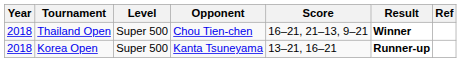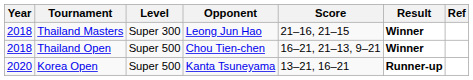 <table class="sortable wikitable" style="font-size: 90%">
 <tr>
 <th>Year</th>
 <th>Tournament</th>
 <th>Level</th>
 <th>Opponent</th>
 <th>Score</th>
 <th>Result</th>
 <th>Ref</th>
 </tr>
 <tr>
 <td align="center"><a href='#'>2018</a></td>
+<td align="left"><a href='#'>Thailand Masters</a></td>
+<td align="left">Super 300</td>
+<td align="left"> <a href='#'>Leong Jun Hao</a></td>
+<td align="left">21–16, 21–15</td>
+<td style="text-align:left; background:white"> <strong>Winner</strong></td>
+<td style="text-align:center; background:white"></td>
+</tr>
+<tr>
+<td align="center"><a href='#'>2018</a></td>
 <td align="left"><a href='#'>Thailand Open</a></td>
 <td align="left">Super 500</td>
 <td align="left"> <a href='#'>Chou Tien-chen</a></td>
 <td align="left">16–21, 21–13, 9–21</td>
 <td style="text-align:left; background:white"> <strong>Winner</strong></td>
 <td style="text-align:center; background:white"></td>
 </tr>
 <tr>
-<td align="center"><a href='#'>2018</a></td>
+<td align="center"><a href='#'>2020</a></td>
 <td align="left"><a href='#'>Korea Open</a></td>
 <td align="left">Super 500</td>
 <td align="left"> <a href='#'>Kanta Tsuneyama</a></td>
 <td algin="left">13–21, 16–21</td>
 <td style="text-align:left; background:white"> <strong>Runner-up</strong></td>
 <td style="text-align:center; background:white"></td>
 </tr>
 </table>
